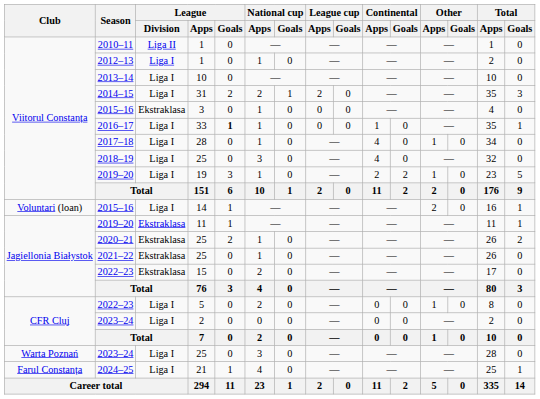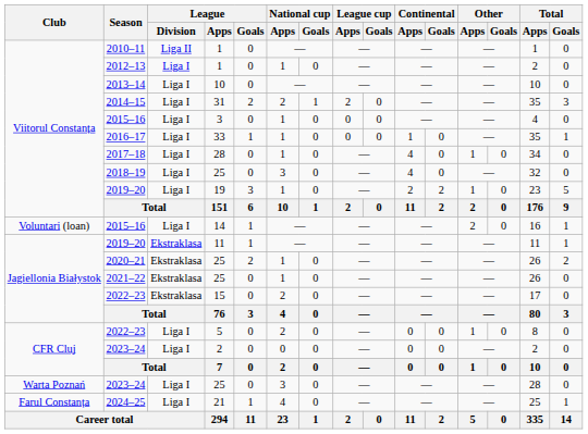 <table class="wikitable" style="text-align: center;">
 <tr>
 <th rowspan="2">Club</th>
 <th rowspan="2">Season</th>
 <th colspan="3">League</th>
 <th colspan="2">National cup</th>
 <th colspan="2">League cup</th>
 <th colspan="2">Continental</th>
 <th colspan="2">Other</th>
 <th colspan="2">Total</th>
 </tr>
 <tr>
 <th>Division</th>
 <th>Apps</th>
 <th>Goals</th>
 <th>Apps</th>
 <th>Goals</th>
 <th>Apps</th>
 <th>Goals</th>
 <th>Apps</th>
 <th>Goals</th>
 <th>Apps</th>
 <th>Goals</th>
 <th>Apps</th>
 <th>Goals</th>
 </tr>
 <tr>
 <td rowspan="10"><a href='#'>Viitorul Constanța</a></td>
 <td><a href='#'>2010–11</a></td>
 <td><a href='#'>Liga II</a></td>
 <td>1</td>
 <td>0</td>
 <td rowspan=1 colspan="2">—</td>
 <td rowspan=1 colspan="2">—</td>
 <td rowspan=1 colspan="2">—</td>
 <td rowspan=1 colspan="2">—</td>
 <td>1</td>
 <td>0</td>
 </tr>
 <tr>
 <td><a href='#'>2012–13</a></td>
 <td><a href='#'>Liga I</a></td>
 <td>1</td>
 <td>0</td>
 <td>1</td>
 <td>0</td>
 <td rowspan=1 colspan="2">—</td>
 <td rowspan=1 colspan="2">—</td>
 <td rowspan=1 colspan="2">—</td>
 <td>2</td>
 <td>0</td>
 </tr>
 <tr>
 <td><a href='#'>2013–14</a></td>
 <td>Liga I</td>
 <td>10</td>
 <td>0</td>
 <td rowspan=1 colspan="2">—</td>
 <td rowspan=1 colspan="2">—</td>
 <td rowspan=1 colspan="2">—</td>
 <td rowspan=1 colspan="2">—</td>
 <td>10</td>
 <td>0</td>
 </tr>
 <tr>
 <td><a href='#'>2014–15</a></td>
 <td>Liga I</td>
 <td>31</td>
 <td>2</td>
 <td>2</td>
 <td>1</td>
 <td>2</td>
 <td>0</td>
 <td rowspan=1 colspan="2">—</td>
 <td rowspan=1 colspan="2">—</td>
 <td>35</td>
 <td>3</td>
 </tr>
 <tr>
 <td><a href='#'>2015–16</a></td>
-<td>Ekstraklasa</td>
+<td>Liga I</td>
 <td>3</td>
 <td>0</td>
 <td>1</td>
 <td>0</td>
 <td>0</td>
 <td>0</td>
 <td rowspan=1 colspan="2">—</td>
 <td rowspan=1 colspan="2">—</td>
 <td>4</td>
 <td>0</td>
 </tr>
 <tr>
 <td><a href='#'>2016–17</a></td>
 <td>Liga I</td>
 <td>33</td>
-<td><strong>1</strong></td>
+<td>1</td>
 <td>1</td>
 <td>0</td>
 <td>0</td>
 <td>0</td>
 <td>1</td>
 <td>0</td>
 <td rowspan=1 colspan="2">—</td>
 <td>35</td>
 <td>1</td>
 </tr>
 <tr>
 <td><a href='#'>2017–18</a></td>
 <td>Liga I</td>
 <td>28</td>
 <td>0</td>
 <td>1</td>
 <td>0</td>
 <td colspan="2">—</td>
 <td>4</td>
 <td>0</td>
 <td>1</td>
 <td>0</td>
 <td>34</td>
 <td>0</td>
 </tr>
 <tr>
 <td><a href='#'>2018–19</a></td>
 <td>Liga I</td>
 <td>25</td>
 <td>0</td>
 <td>3</td>
 <td>0</td>
 <td colspan="2">—</td>
 <td>4</td>
 <td>0</td>
 <td colspan="2">—</td>
 <td>32</td>
 <td>0</td>
 </tr>
 <tr>
 <td><a href='#'>2019–20</a></td>
 <td>Liga I</td>
 <td>19</td>
 <td>3</td>
 <td>1</td>
 <td>0</td>
 <td colspan="2">—</td>
 <td>2</td>
 <td>2</td>
 <td rowspan="1">1</td>
 <td>0</td>
 <td>23</td>
 <td>5</td>
 </tr>
 <tr>
 <th colspan="2">Total</th>
 <th>151</th>
 <th>6</th>
 <th>10</th>
 <th>1</th>
 <th>2</th>
 <th>0</th>
 <th>11</th>
 <th>2</th>
 <th>2</th>
 <th>0</th>
 <th>176</th>
 <th>9</th>
 </tr>
 <tr>
 <td rowspan="1"><a href='#'>Voluntari</a> (loan)</td>
 <td><a href='#'>2015–16</a></td>
 <td>Liga I</td>
 <td>14</td>
 <td>1</td>
 <td rowspan=1 colspan="2">—</td>
 <td rowspan=1 colspan="2">—</td>
 <td rowspan=1 colspan="2">—</td>
 <td>2</td>
 <td>0</td>
 <td>16</td>
 <td>1</td>
 </tr>
 <tr>
 <td rowspan="5"><a href='#'>Jagiellonia Białystok</a></td>
 <td><a href='#'>2019–20</a></td>
 <td><a href='#'>Ekstraklasa</a></td>
 <td>11</td>
 <td>1</td>
 <td colspan="2">—</td>
 <td colspan="2">—</td>
 <td colspan="2">—</td>
 <td colspan="2">—</td>
 <td>11</td>
 <td>1</td>
 </tr>
 <tr>
 <td><a href='#'>2020–21</a></td>
 <td>Ekstraklasa</td>
 <td>25</td>
 <td>2</td>
 <td>1</td>
 <td>0</td>
 <td colspan="2">—</td>
 <td colspan="2">—</td>
 <td colspan="2">—</td>
 <td>26</td>
 <td>2</td>
 </tr>
 <tr>
 <td><a href='#'>2021–22</a></td>
 <td>Ekstraklasa</td>
 <td>25</td>
 <td>0</td>
 <td>1</td>
 <td>0</td>
 <td colspan="2">—</td>
 <td colspan="2">—</td>
 <td colspan="2">—</td>
 <td>26</td>
 <td>0</td>
 </tr>
 <tr>
 <td><a href='#'>2022–23</a></td>
 <td>Ekstraklasa</td>
 <td>15</td>
 <td>0</td>
 <td>2</td>
 <td>0</td>
 <td colspan="2">—</td>
 <td colspan="2">—</td>
 <td colspan="2">—</td>
 <td>17</td>
 <td>0</td>
 </tr>
 <tr>
 <th colspan="2">Total</th>
 <th>76</th>
 <th>3</th>
 <th>4</th>
 <th>0</th>
 <th colspan="2">—</th>
 <th colspan="2">—</th>
 <th colspan="2">—</th>
 <th>80</th>
 <th>3</th>
 </tr>
 <tr>
 <td rowspan="3"><a href='#'>CFR Cluj</a></td>
 <td><a href='#'>2022–23</a></td>
 <td>Liga I</td>
 <td>5</td>
 <td>0</td>
 <td>2</td>
 <td>0</td>
 <td rowspan=1 colspan="2">—</td>
 <td>0</td>
 <td>0</td>
 <td>1</td>
 <td>0</td>
 <td>8</td>
 <td>0</td>
 </tr>
 <tr>
 <td><a href='#'>2023–24</a></td>
 <td>Liga I</td>
 <td>2</td>
 <td>0</td>
 <td>0</td>
 <td>0</td>
 <td rowspan=1 colspan="2">—</td>
 <td>0</td>
 <td>0</td>
 <td rowspan=1 colspan="2">—</td>
 <td>2</td>
 <td>0</td>
 </tr>
 <tr>
 <th colspan="2">Total</th>
 <th>7</th>
 <th>0</th>
 <th>2</th>
 <th>0</th>
 <th colspan="2">—</th>
 <th>0</th>
 <th>0</th>
 <th>1</th>
 <th>0</th>
 <th>10</th>
 <th>0</th>
 </tr>
 <tr>
 <td><a href='#'>Warta Poznań</a></td>
 <td><a href='#'>2023–24</a></td>
 <td>Liga I</td>
 <td>25</td>
 <td>0</td>
 <td>3</td>
 <td>0</td>
 <td rowspan=1 colspan="2">—</td>
 <td rowspan=1 colspan="2">—</td>
 <td rowspan=1 colspan="2">—</td>
 <td>28</td>
 <td>0</td>
 </tr>
 <tr>
 <td><a href='#'>Farul Constanța</a></td>
 <td><a href='#'>2024–25</a></td>
 <td>Liga I</td>
 <td>21</td>
 <td>1</td>
 <td>4</td>
 <td>0</td>
 <td rowspan=1 colspan="2">—</td>
 <td rowspan=1 colspan="2">—</td>
 <td rowspan=1 colspan="2">—</td>
 <td>25</td>
 <td>1</td>
 </tr>
 <tr>
 <th colspan="3">Career total</th>
 <th colspan="1">294</th>
 <th>11</th>
 <th>23</th>
 <th>1</th>
 <th>2</th>
 <th>0</th>
 <th>11</th>
 <th>2</th>
 <th>5</th>
 <th>0</th>
 <th>335</th>
 <th>14</th>
 </tr>
 </table>
